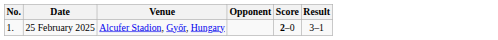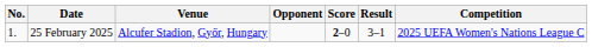 <table class="wikitable">
 <tr>
 <th>No.</th>
 <th>Date</th>
 <th>Venue</th>
 <th>Opponent</th>
 <th>Score</th>
 <th>Result</th>
+<th>Competition</th>
 </tr>
 <tr>
 <td>1.</td>
 <td>25 February 2025</td>
 <td><a href='#'>Alcufer Stadion</a>, <a href='#'>Győr</a>, <a href='#'>Hungary</a></td>
 <td></td>
 <td align=center><strong>2</strong>–0</td>
 <td align=center>3–1</td>
+<td><a href='#'>2025 UEFA Women's Nations League C</a></td>
 </tr>
 </table>
